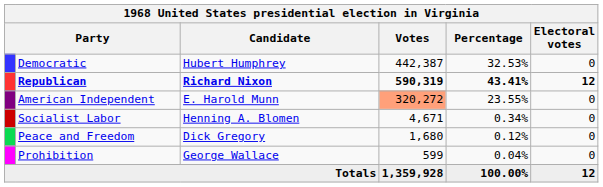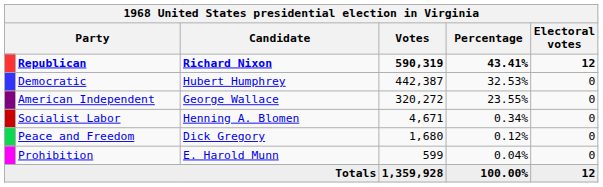 <table class="wikitable" style="font-size: 95%;">
 <tr>
 <th colspan="6">1968 United States presidential election in Virginia</th>
 </tr>
 <tr>
 <th colspan="2" style="width: 15em">Party</th>
 <th style="width: 17em">Candidate</th>
 <th style="width: 5em">Votes</th>
 <th style="width: 7em">Percentage</th>
 <th style="width: 5em">Electoral votes</th>
 </tr>
 <tr>
+<th style="background:#f33; width:3px;"></th>
+<td style="width: 130px"><strong><a href='#'>Republican</a></strong></td>
+<td><strong><a href='#'>Richard Nixon</a></strong></td>
+<td style="text-align:right;"><strong>590,319</strong></td>
+<td style="text-align:right;"><strong>43.41%</strong></td>
+<td style="text-align:right;"><strong>12</strong></td>
+</tr>
+<tr>
 <th style="background:#33f; width:3px;"></th>
 <td style="width: 130px"><a href='#'>Democratic</a></td>
 <td><a href='#'>Hubert Humphrey</a></td>
 <td style="text-align:right;">442,387</td>
 <td style="text-align:right;">32.53%</td>
 <td style="text-align:right;">0</td>
 </tr>
 <tr>
-<th style="background:#f33; width:3px;"></th>
-<td style="width: 130px"><strong><a href='#'>Republican</a></strong></td>
-<td><strong><a href='#'>Richard Nixon</a></strong></td>
-<td style="text-align:right;"><strong>590,319</strong></td>
-<td style="text-align:right;"><strong>43.41%</strong></td>
-<td style="text-align:right;"><strong>12</strong></td>
-</tr>
-<tr>
 <th style="background:purple; width:3px;"></th>
 <td style="width: 130px"><a href='#'>American Independent</a></td>
-<td><a href='#'>E. Harold Munn</a></td>
-<td style="background: lightsalmon; text-align:right;">320,272</td>
+<td><a href='#'>George Wallace</a></td>
+<td style="text-align:right;">320,272</td>
 <td style="text-align:right;">23.55%</td>
 <td style="text-align:right;">0</td>
 </tr>
 <tr>
 <th style="background:#CC0000; width:3px;"></th>
 <td style="width: 130px"><a href='#'>Socialist Labor</a></td>
 <td><a href='#'>Henning A. Blomen</a></td>
 <td style="text-align:right;">4,671</td>
 <td style="text-align:right;">0.34%</td>
 <td style="text-align:right;">0</td>
 </tr>
 <tr>
 <th style="background:#0bda51; width:3px;"></th>
 <td style="width: 130px"><a href='#'>Peace and Freedom</a></td>
 <td><a href='#'>Dick Gregory</a></td>
 <td style="text-align:right;">1,680</td>
 <td style="text-align:right;">0.12%</td>
 <td style="text-align:right;">0</td>
 </tr>
 <tr>
 <th style="background:#ff00ff; width:3px;"></th>
 <td style="width: 130px"><a href='#'>Prohibition</a></td>
-<td><a href='#'>George Wallace</a></td>
+<td><a href='#'>E. Harold Munn</a></td>
 <td style="text-align:right;">599</td>
 <td style="text-align:right;">0.04%</td>
 <td style="text-align:right;">0</td>
 </tr>
 <tr style="background:#eee; text-align:right;">
 <td colspan="3"><strong>Totals</strong></td>
 <td><strong>1,359,928</strong></td>
 <td><strong>100.00%</strong></td>
 <td><strong>12</strong></td>
 </tr>
 </table>
